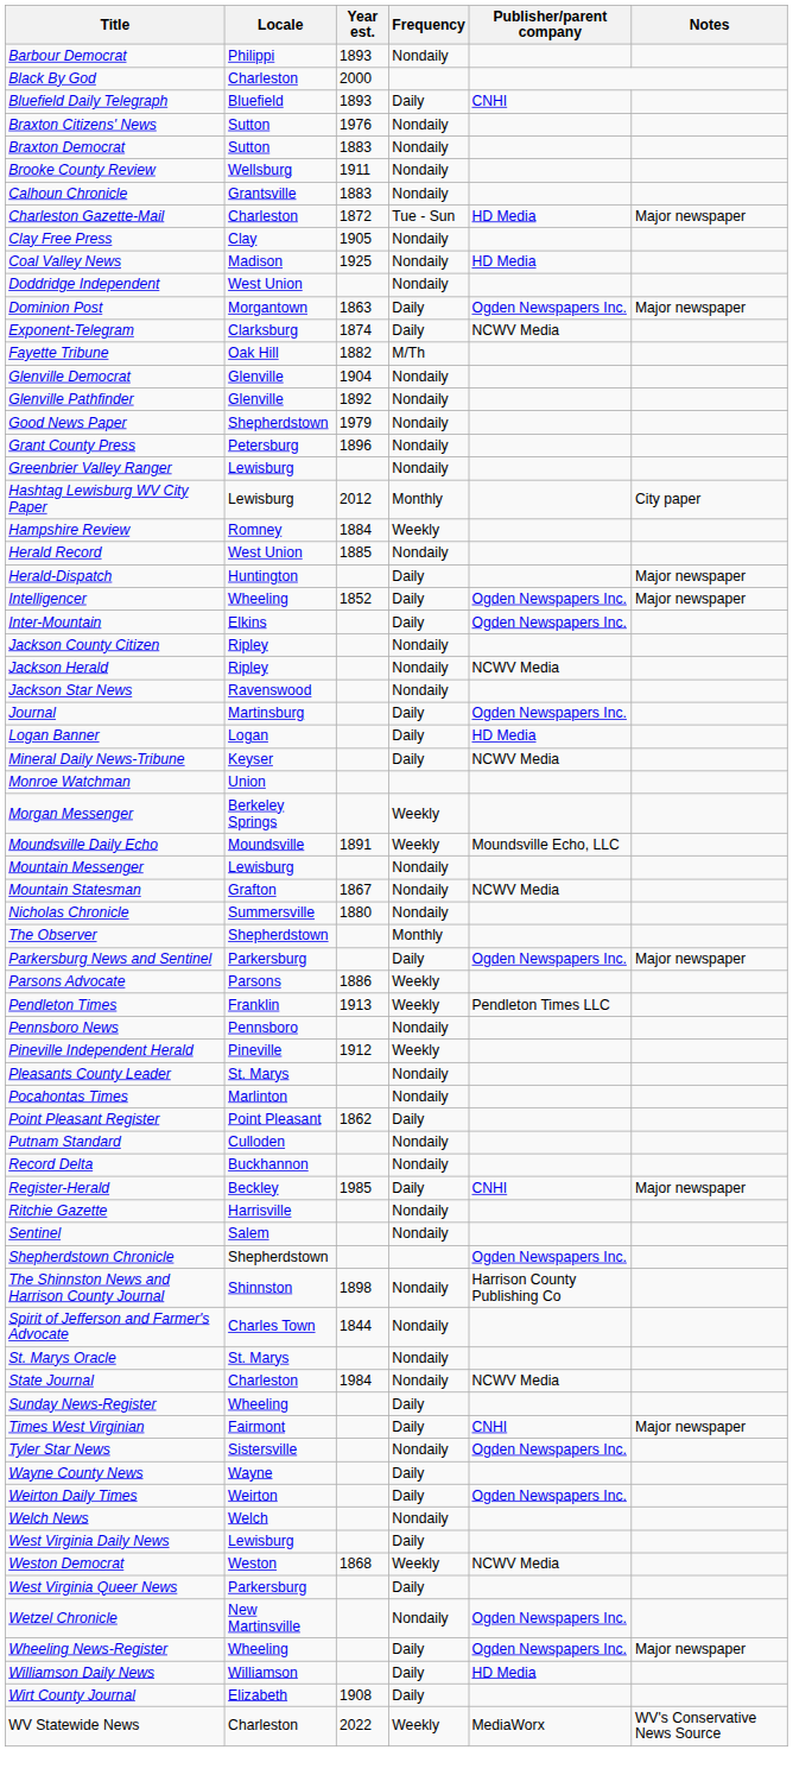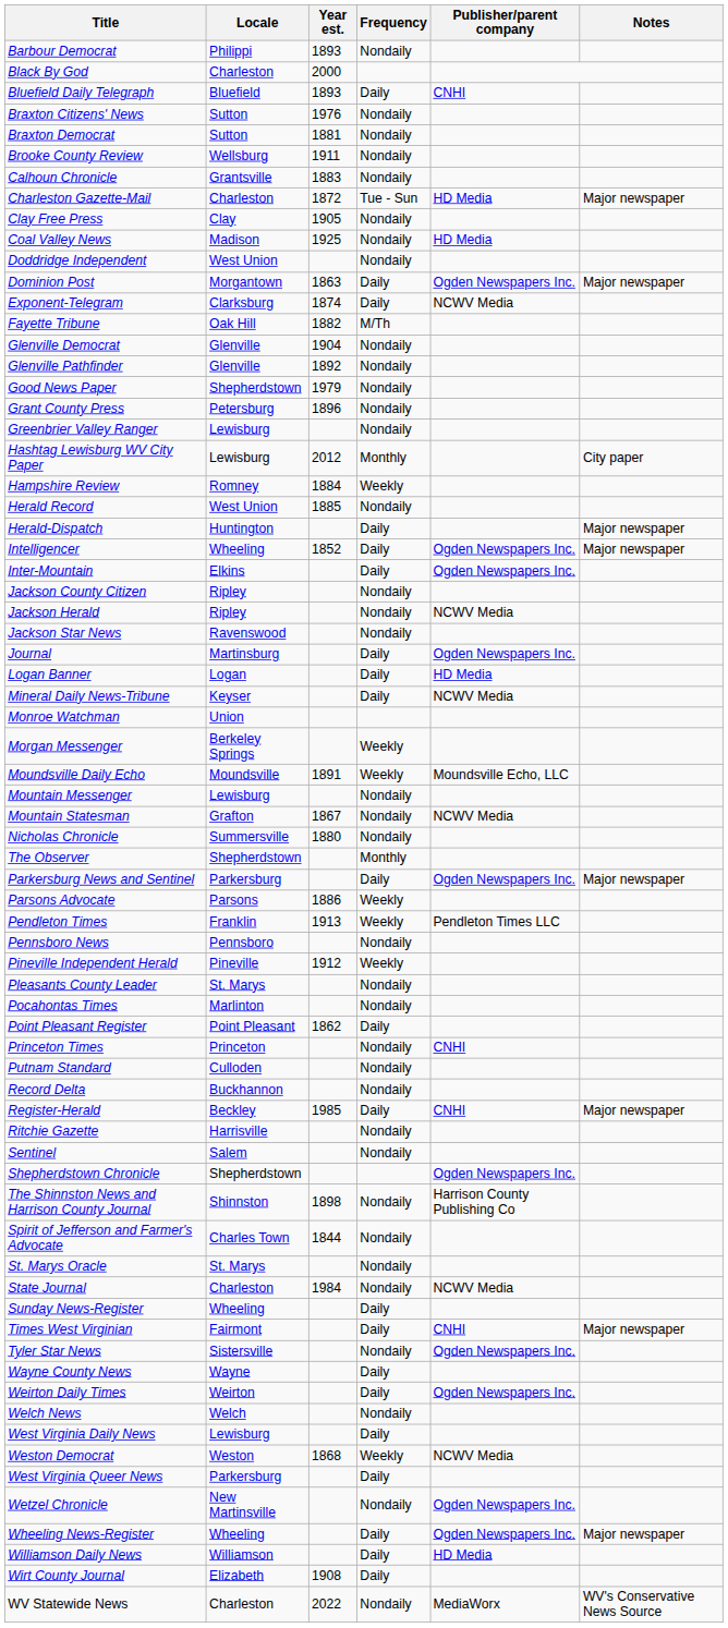 <table class="wikitable sortable">
 <tr>
 <th>Title</th>
 <th>Locale</th>
 <th>Year est.</th>
 <th>Frequency</th>
 <th>Publisher/parent company</th>
 <th>Notes</th>
 </tr>
 <tr>
 <td><em><a href='#'>Barbour Democrat</a></em></td>
 <td><a href='#'>Philippi</a></td>
 <td>1893</td>
 <td>Nondaily</td>
 <td></td>
 <td></td>
 </tr>
 <tr>
 <td><em><a href='#'>Black By God</a></em></td>
 <td><a href='#'>Charleston</a></td>
 <td>2000</td>
 <td></td>
 </tr>
 <tr>
 <td><em><a href='#'>Bluefield Daily Telegraph</a></em></td>
 <td><a href='#'>Bluefield</a></td>
 <td>1893</td>
 <td>Daily</td>
 <td><a href='#'>CNHI</a></td>
 <td></td>
 </tr>
 <tr>
 <td><em><a href='#'>Braxton Citizens' News</a></em></td>
 <td><a href='#'>Sutton</a></td>
 <td>1976</td>
 <td>Nondaily</td>
 <td></td>
 <td></td>
 </tr>
 <tr>
 <td><em><a href='#'>Braxton Democrat</a></em></td>
 <td><a href='#'>Sutton</a></td>
-<td>1883</td>
+<td>1881</td>
 <td>Nondaily</td>
 <td></td>
 <td></td>
 </tr>
 <tr>
 <td><em><a href='#'>Brooke County Review</a></em></td>
 <td><a href='#'>Wellsburg</a></td>
 <td>1911</td>
 <td>Nondaily</td>
 <td></td>
 <td></td>
 </tr>
 <tr>
 <td><em><a href='#'>Calhoun Chronicle</a></em></td>
 <td><a href='#'>Grantsville</a></td>
 <td>1883</td>
 <td>Nondaily</td>
 <td></td>
 <td></td>
 </tr>
 <tr>
 <td><em><a href='#'>Charleston Gazette-Mail</a></em></td>
 <td><a href='#'>Charleston</a></td>
 <td>1872</td>
 <td>Tue - Sun</td>
 <td><a href='#'>HD Media</a></td>
 <td>Major newspaper</td>
 </tr>
 <tr>
 <td><em><a href='#'>Clay Free Press</a></em></td>
 <td><a href='#'>Clay</a></td>
 <td>1905</td>
 <td>Nondaily</td>
 <td></td>
 <td></td>
 </tr>
 <tr>
 <td><em><a href='#'>Coal Valley News</a></em></td>
 <td><a href='#'>Madison</a></td>
 <td>1925</td>
 <td>Nondaily</td>
 <td><a href='#'>HD Media</a></td>
 <td></td>
 </tr>
 <tr>
 <td><em><a href='#'>Doddridge Independent</a></em></td>
 <td><a href='#'>West Union</a></td>
 <td></td>
 <td>Nondaily</td>
 <td></td>
 <td></td>
 </tr>
 <tr>
 <td><em><a href='#'>Dominion Post</a></em></td>
 <td><a href='#'>Morgantown</a></td>
 <td>1863</td>
 <td>Daily</td>
 <td><a href='#'>Ogden Newspapers Inc.</a></td>
 <td>Major newspaper</td>
 </tr>
 <tr>
 <td><em><a href='#'>Exponent-Telegram</a></em></td>
 <td><a href='#'>Clarksburg</a></td>
 <td>1874</td>
 <td>Daily</td>
 <td>NCWV Media</td>
 <td></td>
 </tr>
 <tr>
 <td><em><a href='#'>Fayette Tribune</a></em></td>
 <td><a href='#'>Oak Hill</a></td>
 <td>1882</td>
 <td>M/Th</td>
 <td></td>
 <td></td>
 </tr>
 <tr>
 <td><em><a href='#'>Glenville Democrat</a></em></td>
 <td><a href='#'>Glenville</a></td>
 <td>1904</td>
 <td>Nondaily</td>
 <td></td>
 <td></td>
 </tr>
 <tr>
 <td><em><a href='#'>Glenville Pathfinder</a></em></td>
 <td><a href='#'>Glenville</a></td>
 <td>1892</td>
 <td>Nondaily</td>
 <td></td>
 <td></td>
 </tr>
 <tr>
 <td><em><a href='#'>Good News Paper</a></em></td>
 <td><a href='#'>Shepherdstown</a></td>
 <td>1979</td>
 <td>Nondaily</td>
 <td></td>
 <td></td>
 </tr>
 <tr>
 <td><em><a href='#'>Grant County Press</a></em></td>
 <td><a href='#'>Petersburg</a></td>
 <td>1896</td>
 <td>Nondaily</td>
 <td></td>
 <td></td>
 </tr>
 <tr>
 <td><em><a href='#'>Greenbrier Valley Ranger</a></em></td>
 <td><a href='#'>Lewisburg</a></td>
 <td></td>
 <td>Nondaily</td>
 <td></td>
 <td></td>
 </tr>
 <tr>
 <td><em><a href='#'>Hashtag Lewisburg WV City Paper</a></em></td>
 <td>Lewisburg</td>
 <td>2012</td>
 <td>Monthly</td>
 <td></td>
 <td>City paper</td>
 </tr>
 <tr>
 <td><em><a href='#'>Hampshire Review</a></em></td>
 <td><a href='#'>Romney</a></td>
 <td>1884</td>
 <td>Weekly</td>
 <td></td>
 <td></td>
 </tr>
 <tr>
 <td><em><a href='#'>Herald Record</a></em></td>
 <td><a href='#'>West Union</a></td>
 <td>1885</td>
 <td>Nondaily</td>
 <td></td>
 <td></td>
 </tr>
 <tr>
 <td><em><a href='#'>Herald-Dispatch</a></em></td>
 <td><a href='#'>Huntington</a></td>
 <td></td>
 <td>Daily</td>
 <td></td>
 <td>Major newspaper</td>
 </tr>
 <tr>
 <td><em><a href='#'>Intelligencer</a></em></td>
 <td><a href='#'>Wheeling</a></td>
 <td>1852</td>
 <td>Daily</td>
 <td><a href='#'>Ogden Newspapers Inc.</a></td>
 <td>Major newspaper</td>
 </tr>
 <tr>
 <td><em><a href='#'>Inter-Mountain</a></em></td>
 <td><a href='#'>Elkins</a></td>
 <td></td>
 <td>Daily</td>
 <td><a href='#'>Ogden Newspapers Inc.</a></td>
 <td></td>
 </tr>
 <tr>
 <td><em><a href='#'>Jackson County Citizen</a></em></td>
 <td><a href='#'>Ripley</a></td>
 <td></td>
 <td>Nondaily</td>
 <td></td>
 <td></td>
 </tr>
 <tr>
 <td><em><a href='#'>Jackson Herald</a></em></td>
 <td><a href='#'>Ripley</a></td>
 <td></td>
 <td>Nondaily</td>
 <td>NCWV Media</td>
 <td></td>
 </tr>
 <tr>
 <td><em><a href='#'>Jackson Star News</a></em></td>
 <td><a href='#'>Ravenswood</a></td>
 <td></td>
 <td>Nondaily</td>
 <td></td>
 <td></td>
 </tr>
 <tr>
 <td><em><a href='#'>Journal</a></em></td>
 <td><a href='#'>Martinsburg</a></td>
 <td></td>
 <td>Daily</td>
 <td><a href='#'>Ogden Newspapers Inc.</a></td>
 <td></td>
 </tr>
 <tr>
 <td><em><a href='#'>Logan Banner</a></em></td>
 <td><a href='#'>Logan</a></td>
 <td></td>
 <td>Daily</td>
 <td><a href='#'>HD Media</a></td>
 <td></td>
 </tr>
 <tr>
 <td><em><a href='#'>Mineral Daily News-Tribune</a></em></td>
 <td><a href='#'>Keyser</a></td>
 <td></td>
 <td>Daily</td>
 <td>NCWV Media</td>
 <td></td>
 </tr>
 <tr>
 <td><em><a href='#'>Monroe Watchman</a></em></td>
 <td><a href='#'>Union</a></td>
 <td></td>
 <td></td>
 <td></td>
 <td></td>
 </tr>
 <tr>
 <td><em><a href='#'>Morgan Messenger</a></em></td>
 <td><a href='#'>Berkeley Springs</a></td>
 <td></td>
 <td>Weekly</td>
 <td></td>
 <td></td>
 </tr>
 <tr>
 <td><em><a href='#'>Moundsville Daily Echo</a></em></td>
 <td><a href='#'>Moundsville</a></td>
 <td>1891</td>
 <td>Weekly</td>
 <td>Moundsville Echo, LLC</td>
 <td></td>
 </tr>
 <tr>
 <td><em><a href='#'>Mountain Messenger</a></em></td>
 <td><a href='#'>Lewisburg</a></td>
 <td></td>
 <td>Nondaily</td>
 <td></td>
 <td></td>
 </tr>
 <tr>
 <td><em><a href='#'>Mountain Statesman</a></em></td>
 <td><a href='#'>Grafton</a></td>
 <td>1867</td>
 <td>Nondaily</td>
 <td>NCWV Media</td>
 <td></td>
 </tr>
 <tr>
 <td><em><a href='#'>Nicholas Chronicle</a></em></td>
 <td><a href='#'>Summersville</a></td>
 <td>1880</td>
 <td>Nondaily</td>
 <td></td>
 <td></td>
 </tr>
 <tr>
 <td><em><a href='#'>The Observer</a></em></td>
 <td><a href='#'>Shepherdstown</a></td>
 <td></td>
 <td>Monthly</td>
 <td></td>
 <td></td>
 </tr>
 <tr>
 <td><em><a href='#'>Parkersburg News and Sentinel</a></em></td>
 <td><a href='#'>Parkersburg</a></td>
 <td></td>
 <td>Daily</td>
 <td><a href='#'>Ogden Newspapers Inc.</a></td>
 <td>Major newspaper</td>
 </tr>
 <tr>
 <td><em><a href='#'>Parsons Advocate</a></em></td>
 <td><a href='#'>Parsons</a></td>
 <td>1886</td>
 <td>Weekly</td>
 <td></td>
 <td></td>
 </tr>
 <tr>
 <td><em><a href='#'>Pendleton Times</a></em></td>
 <td><a href='#'>Franklin</a></td>
 <td>1913</td>
 <td>Weekly</td>
 <td>Pendleton Times LLC</td>
 <td></td>
 </tr>
 <tr>
 <td><em><a href='#'>Pennsboro News</a></em></td>
 <td><a href='#'>Pennsboro</a></td>
 <td></td>
 <td>Nondaily</td>
 <td></td>
 <td></td>
 </tr>
 <tr>
 <td><em><a href='#'>Pineville Independent Herald</a></em></td>
 <td><a href='#'>Pineville</a></td>
 <td>1912</td>
 <td>Weekly</td>
 <td></td>
 <td></td>
 </tr>
 <tr>
 <td><em><a href='#'>Pleasants County Leader</a></em></td>
 <td><a href='#'>St. Marys</a></td>
 <td></td>
 <td>Nondaily</td>
 <td></td>
 <td></td>
 </tr>
 <tr>
 <td><em><a href='#'>Pocahontas Times</a></em></td>
 <td><a href='#'>Marlinton</a></td>
 <td></td>
 <td>Nondaily</td>
 <td></td>
 <td></td>
 </tr>
 <tr>
 <td><em><a href='#'>Point Pleasant Register</a></em></td>
 <td><a href='#'>Point Pleasant</a></td>
 <td>1862</td>
 <td>Daily</td>
 <td></td>
 <td></td>
 </tr>
 <tr>
+<td><em><a href='#'>Princeton Times</a></em></td>
+<td><a href='#'>Princeton</a></td>
+<td></td>
+<td>Nondaily</td>
+<td><a href='#'>CNHI</a></td>
+<td></td>
+</tr>
+<tr>
 <td><em><a href='#'>Putnam Standard</a></em></td>
 <td><a href='#'>Culloden</a></td>
 <td></td>
 <td>Nondaily</td>
 <td></td>
 <td></td>
 </tr>
 <tr>
 <td><em><a href='#'>Record Delta</a></em></td>
 <td><a href='#'>Buckhannon</a></td>
 <td></td>
 <td>Nondaily</td>
 <td></td>
 <td></td>
 </tr>
 <tr>
 <td><em><a href='#'>Register-Herald</a></em></td>
 <td><a href='#'>Beckley</a></td>
 <td>1985</td>
 <td>Daily</td>
 <td><a href='#'>CNHI</a></td>
 <td>Major newspaper</td>
 </tr>
 <tr>
 <td><em><a href='#'>Ritchie Gazette</a></em></td>
 <td><a href='#'>Harrisville</a></td>
 <td></td>
 <td>Nondaily</td>
 <td></td>
 <td></td>
 </tr>
 <tr>
 <td><em><a href='#'>Sentinel</a></em></td>
 <td><a href='#'>Salem</a></td>
 <td></td>
 <td>Nondaily</td>
 <td></td>
 <td></td>
 </tr>
 <tr>
 <td><em><a href='#'>Shepherdstown Chronicle</a></em></td>
 <td>Shepherdstown</td>
 <td></td>
 <td></td>
 <td><a href='#'>Ogden Newspapers Inc.</a></td>
 <td></td>
 </tr>
 <tr>
 <td><em><a href='#'>The Shinnston News and Harrison County Journal</a></em></td>
 <td><a href='#'>Shinnston</a></td>
 <td>1898</td>
 <td>Nondaily</td>
 <td>Harrison County Publishing Co</td>
 <td></td>
 </tr>
 <tr>
 <td><em><a href='#'>Spirit of Jefferson and Farmer's Advocate</a></em></td>
 <td><a href='#'>Charles Town</a></td>
 <td>1844</td>
 <td>Nondaily</td>
 <td></td>
 <td></td>
 </tr>
 <tr>
 <td><em><a href='#'>St. Marys Oracle</a></em></td>
 <td><a href='#'>St. Marys</a></td>
 <td></td>
 <td>Nondaily</td>
 <td></td>
 <td></td>
 </tr>
 <tr>
 <td><em><a href='#'>State Journal</a></em></td>
 <td><a href='#'>Charleston</a></td>
 <td>1984</td>
 <td>Nondaily</td>
 <td>NCWV Media</td>
 <td></td>
 </tr>
 <tr>
 <td><em><a href='#'>Sunday News-Register</a></em></td>
 <td><a href='#'>Wheeling</a></td>
 <td></td>
 <td>Daily</td>
 <td></td>
 <td></td>
 </tr>
 <tr>
 <td><em><a href='#'>Times West Virginian</a></em></td>
 <td><a href='#'>Fairmont</a></td>
 <td></td>
 <td>Daily</td>
 <td><a href='#'>CNHI</a></td>
 <td>Major newspaper</td>
 </tr>
 <tr>
 <td><em><a href='#'>Tyler Star News</a></em></td>
 <td><a href='#'>Sistersville</a></td>
 <td></td>
 <td>Nondaily</td>
 <td><a href='#'>Ogden Newspapers Inc.</a></td>
 <td></td>
 </tr>
 <tr>
 <td><em><a href='#'>Wayne County News</a></em></td>
 <td><a href='#'>Wayne</a></td>
 <td></td>
 <td>Daily</td>
 <td></td>
 <td></td>
 </tr>
 <tr>
 <td><em><a href='#'>Weirton Daily Times</a></em></td>
 <td><a href='#'>Weirton</a></td>
 <td></td>
 <td>Daily</td>
 <td><a href='#'>Ogden Newspapers Inc.</a></td>
 <td></td>
 </tr>
 <tr>
 <td><em><a href='#'>Welch News</a></em></td>
 <td><a href='#'>Welch</a></td>
 <td></td>
 <td>Nondaily</td>
 <td></td>
 <td></td>
 </tr>
 <tr>
 <td><em><a href='#'>West Virginia Daily News</a></em></td>
 <td><a href='#'>Lewisburg</a></td>
 <td></td>
 <td>Daily</td>
 <td></td>
 <td></td>
 </tr>
 <tr>
 <td><em><a href='#'>Weston Democrat</a></em></td>
 <td><a href='#'>Weston</a></td>
 <td>1868</td>
 <td>Weekly</td>
 <td>NCWV Media</td>
 <td></td>
 </tr>
 <tr>
 <td><em><a href='#'>West Virginia Queer News</a></em></td>
 <td><a href='#'>Parkersburg</a></td>
 <td></td>
 <td>Daily</td>
 <td></td>
 <td></td>
 </tr>
 <tr>
 <td><em><a href='#'>Wetzel Chronicle</a></em></td>
 <td><a href='#'>New Martinsville</a></td>
 <td></td>
 <td>Nondaily</td>
 <td><a href='#'>Ogden Newspapers Inc.</a></td>
 <td></td>
 </tr>
 <tr>
 <td><em><a href='#'>Wheeling News-Register</a></em></td>
 <td><a href='#'>Wheeling</a></td>
 <td></td>
 <td>Daily</td>
 <td><a href='#'>Ogden Newspapers Inc.</a></td>
 <td>Major newspaper</td>
 </tr>
 <tr>
 <td><em><a href='#'>Williamson Daily News</a></em></td>
 <td><a href='#'>Williamson</a></td>
 <td></td>
 <td>Daily</td>
 <td><a href='#'>HD Media</a></td>
 <td></td>
 </tr>
 <tr>
 <td><em><a href='#'>Wirt County Journal</a></em></td>
 <td><a href='#'>Elizabeth</a></td>
 <td>1908</td>
 <td>Daily</td>
 <td></td>
 <td></td>
 </tr>
 <tr>
 <td>WV Statewide News</td>
 <td>Charleston</td>
 <td>2022</td>
-<td>Weekly</td>
+<td>Nondaily</td>
 <td>MediaWorx</td>
 <td>WV's Conservative News Source</td>
 </tr>
 </table>
